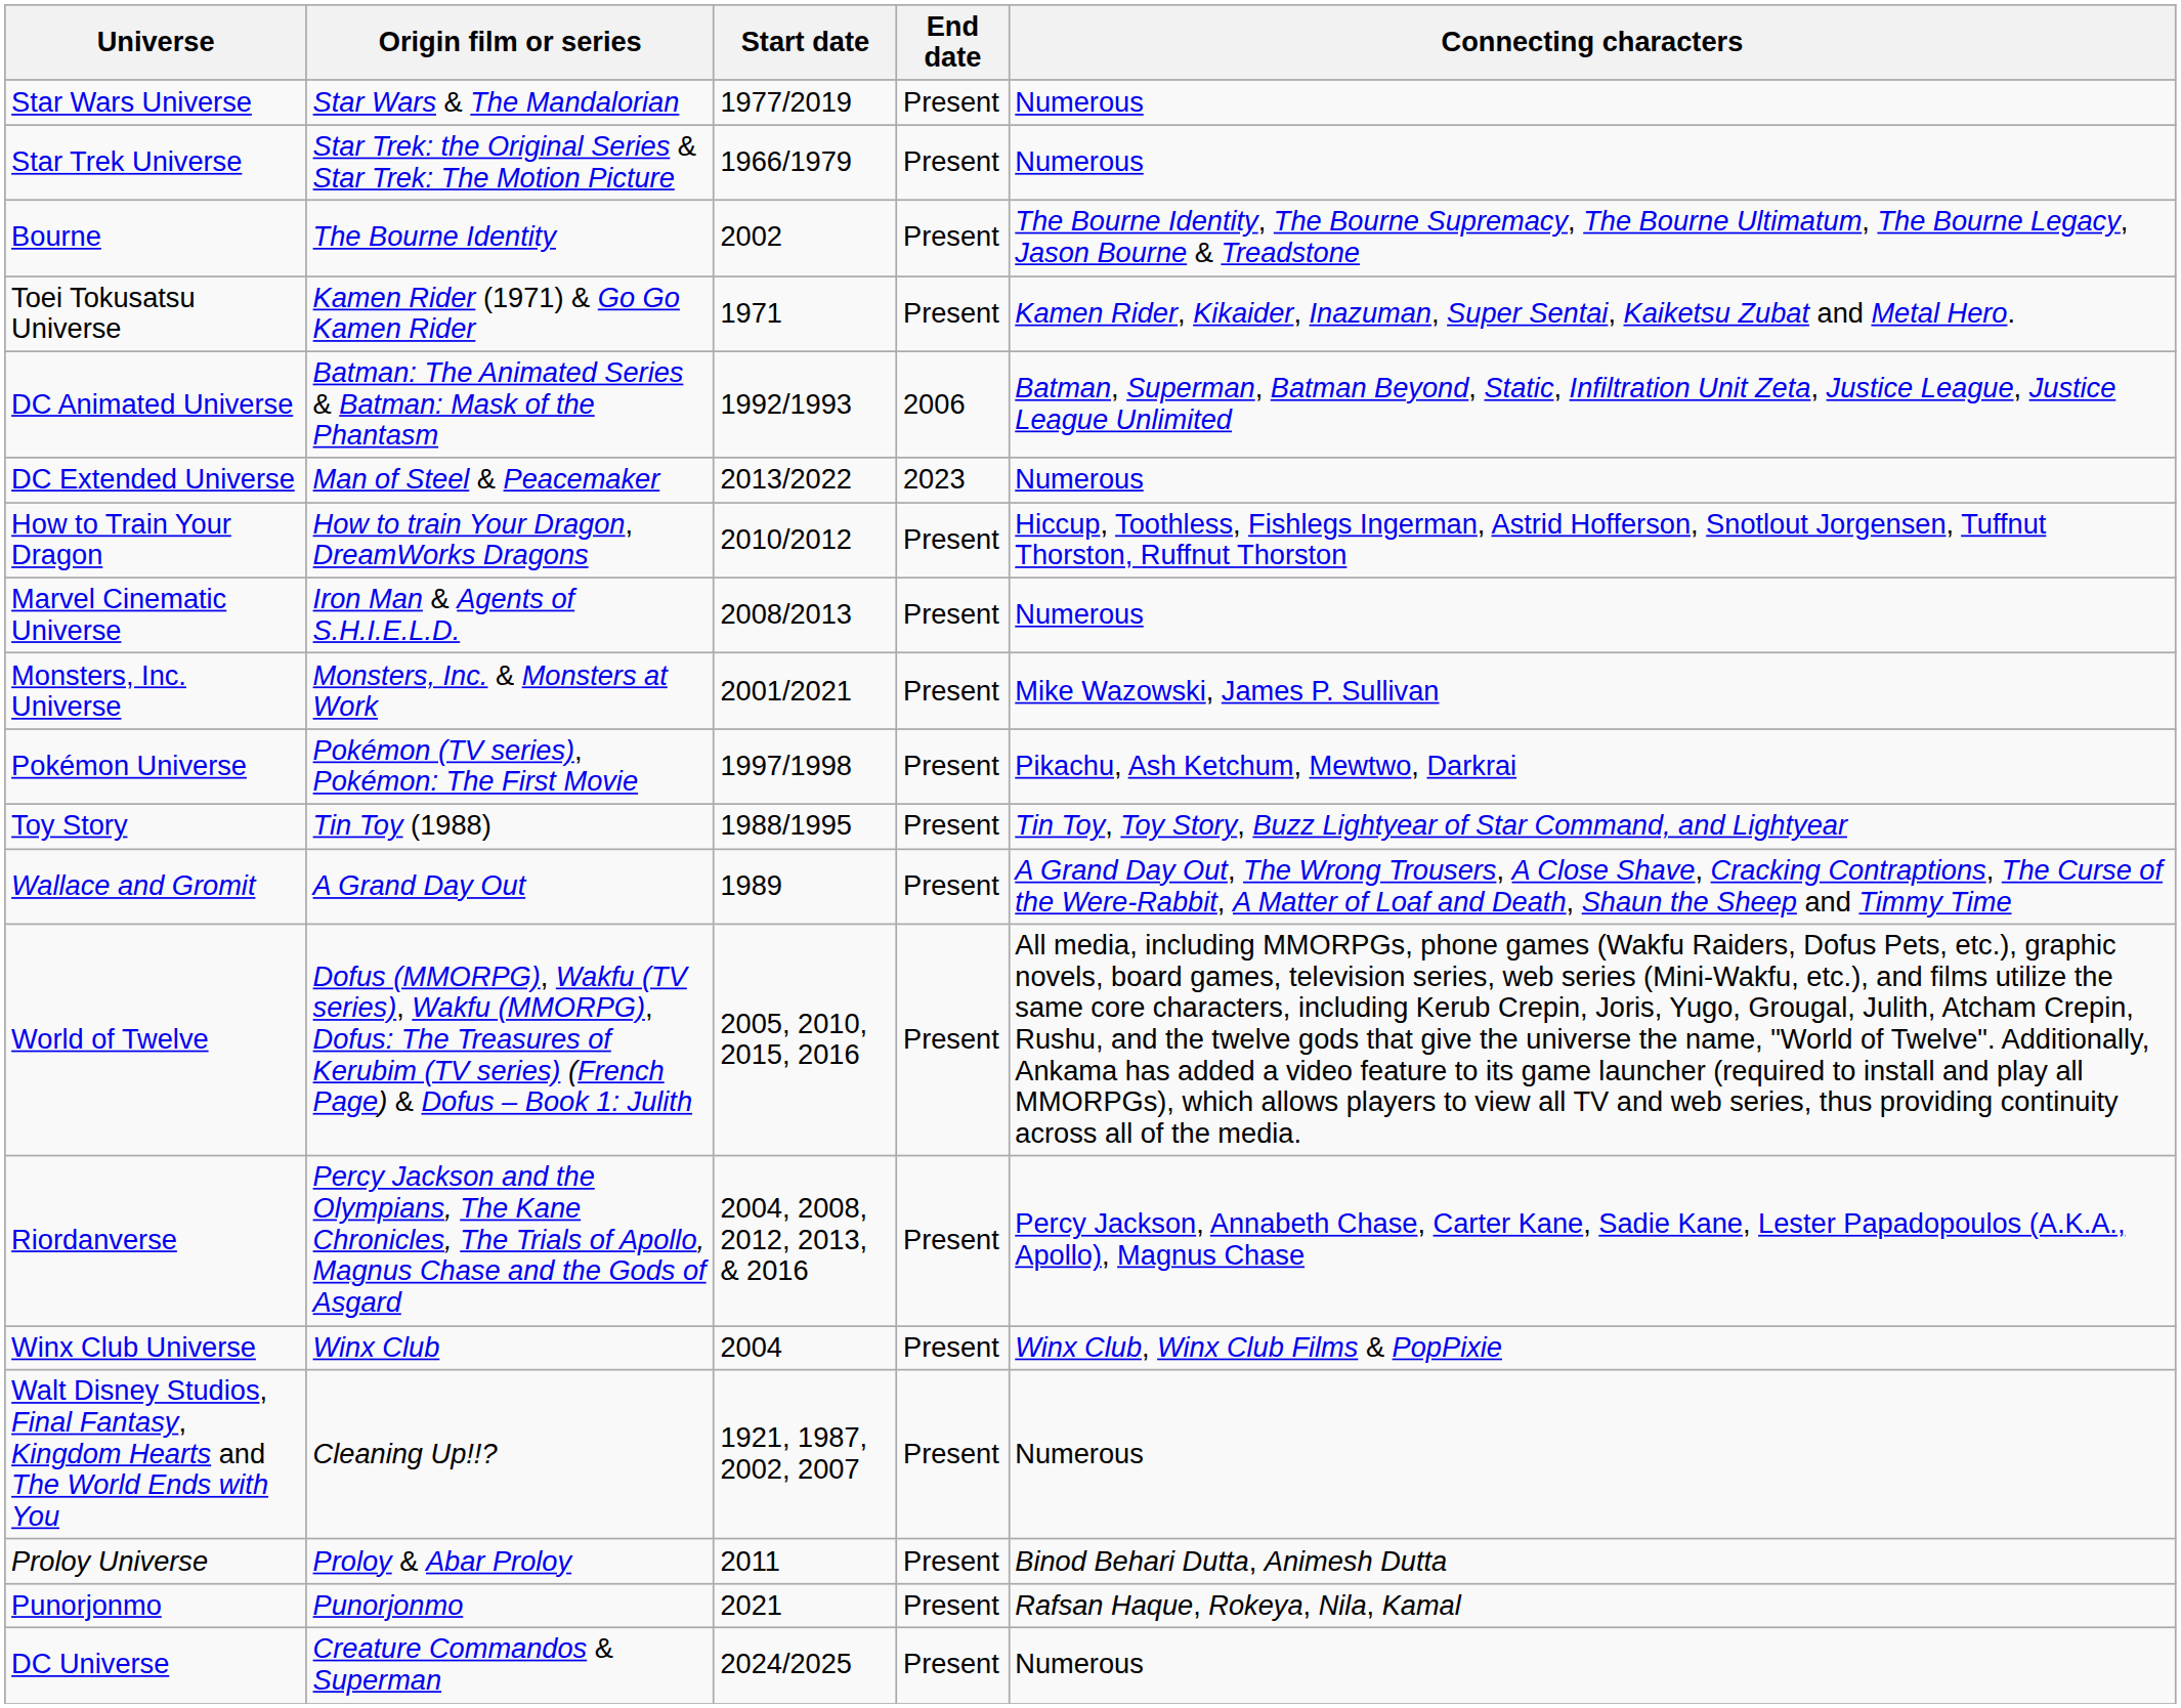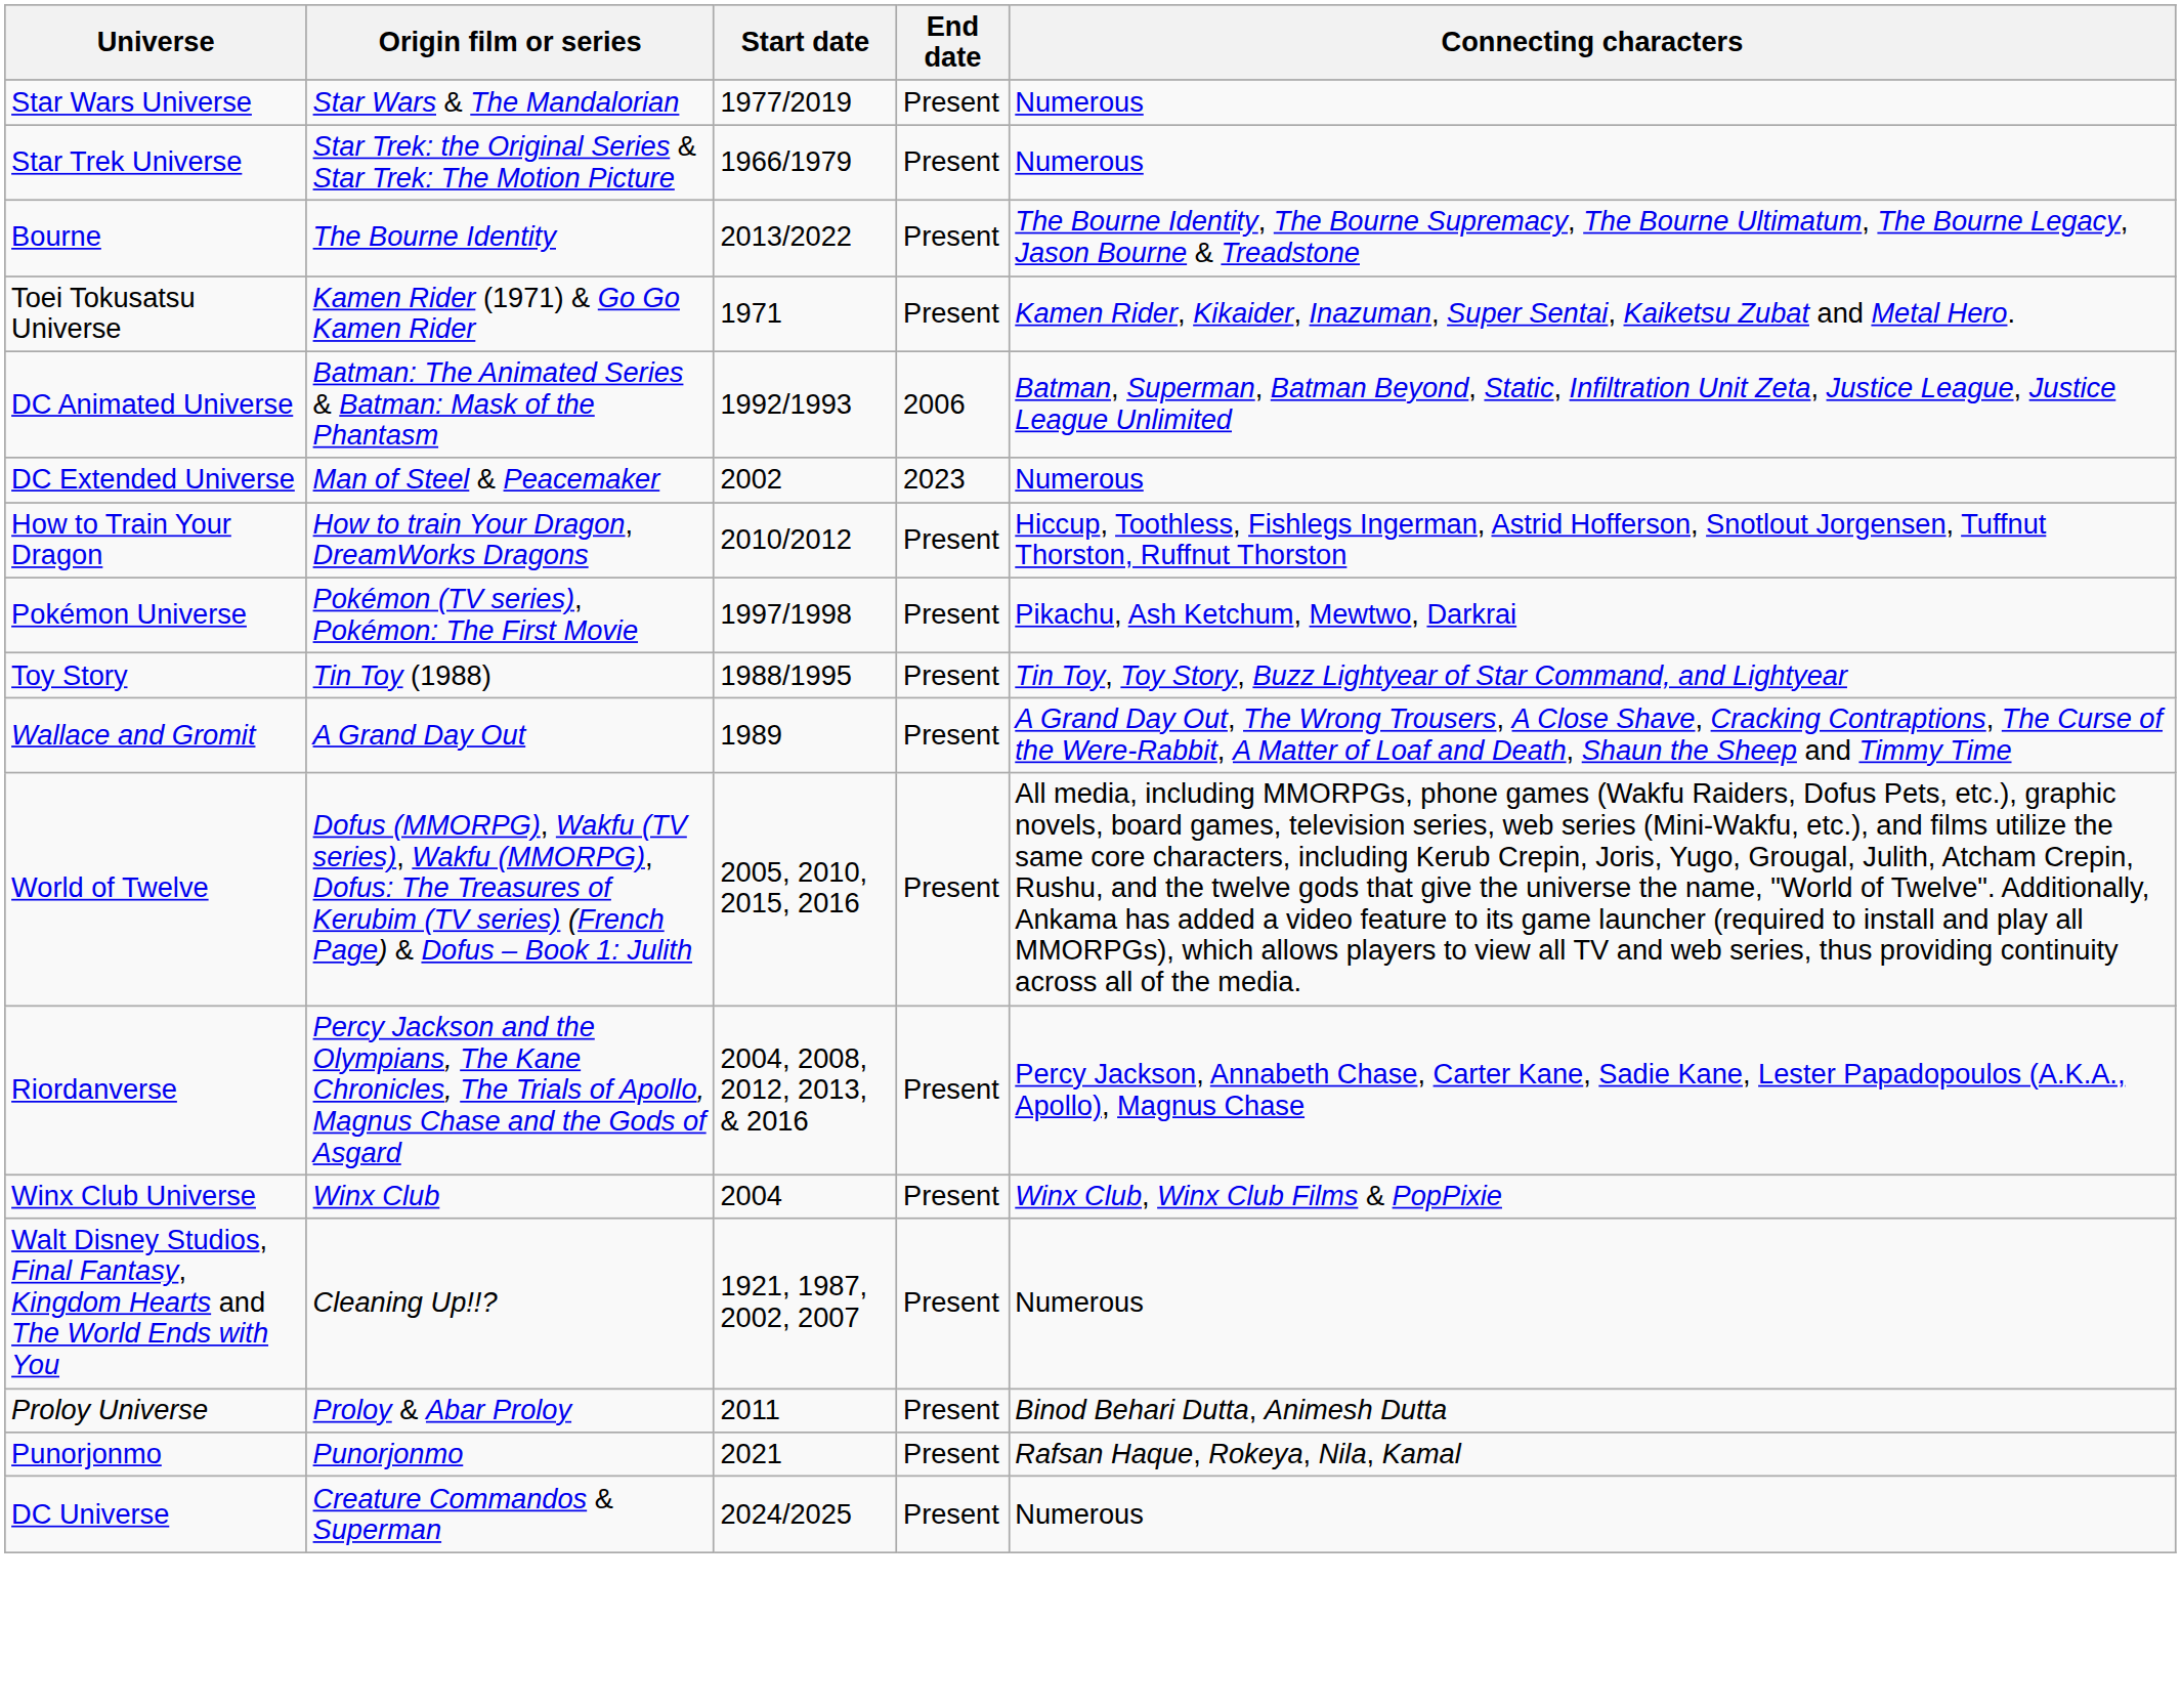 <table class="wikitable sortable">
 <tr>
 <th>Universe</th>
 <th>Origin film or series</th>
 <th>Start date</th>
 <th>End date</th>
 <th>Connecting characters</th>
 </tr>
 <tr>
 <td><a href='#'>Star Wars Universe</a></td>
 <td><em><a href='#'>Star Wars</a></em> & <em><a href='#'>The Mandalorian</a></em></td>
 <td>1977/2019</td>
 <td>Present</td>
 <td><a href='#'>Numerous</a></td>
 </tr>
 <tr>
 <td><a href='#'>Star Trek Universe</a></td>
 <td><em><a href='#'>Star Trek: the Original Series</a></em> & <em><a href='#'>Star Trek: The Motion Picture</a></em></td>
 <td>1966/1979</td>
 <td>Present</td>
 <td><a href='#'>Numerous</a></td>
 </tr>
 <tr>
 <td><a href='#'>Bourne</a></td>
 <td><em><a href='#'>The Bourne Identity</a></em></td>
-<td>2002</td>
+<td>2013/2022</td>
 <td>Present</td>
 <td><em><a href='#'>The Bourne Identity</a></em>, <em><a href='#'>The Bourne Supremacy</a></em>, <em><a href='#'>The Bourne Ultimatum</a></em>, <em><a href='#'>The Bourne Legacy</a></em>, <em><a href='#'>Jason Bourne</a></em> & <em><a href='#'>Treadstone</a></em></td>
 </tr>
 <tr>
 <td>Toei Tokusatsu Universe</td>
 <td><em><a href='#'>Kamen Rider</a></em> (1971) & <em><a href='#'>Go Go Kamen Rider</a></em></td>
 <td>1971</td>
 <td>Present</td>
 <td><em><a href='#'>Kamen Rider</a></em>, <em><a href='#'>Kikaider</a></em>, <em><a href='#'>Inazuman</a></em>, <em><a href='#'>Super Sentai</a></em>, <em><a href='#'>Kaiketsu Zubat</a></em> and <em><a href='#'>Metal Hero</a></em>.</td>
 </tr>
 <tr>
 <td><a href='#'>DC Animated Universe</a></td>
 <td><em><a href='#'>Batman: The Animated Series</a></em> & <em><a href='#'>Batman: Mask of the Phantasm</a></em></td>
 <td>1992/1993</td>
 <td>2006</td>
 <td><em><a href='#'>Batman</a></em>, <em><a href='#'>Superman</a></em>, <em><a href='#'>Batman Beyond</a></em>, <em><a href='#'>Static</a></em>, <em><a href='#'>Infiltration Unit Zeta</a></em>, <em><a href='#'>Justice League</a></em>, <em><a href='#'>Justice League Unlimited</a></em></td>
 </tr>
 <tr>
 <td><a href='#'>DC Extended Universe</a></td>
 <td><em><a href='#'>Man of Steel</a></em> & <em><a href='#'>Peacemaker</a></em></td>
-<td>2013/2022</td>
+<td>2002</td>
 <td>2023</td>
 <td><a href='#'>Numerous</a></td>
 </tr>
 <tr>
 <td><a href='#'>How to Train Your Dragon</a></td>
 <td><em><a href='#'>How to train Your Dragon</a></em>, <em><a href='#'>DreamWorks Dragons</a></em></td>
 <td>2010/2012</td>
 <td>Present</td>
 <td><a href='#'>Hiccup</a>, <a href='#'>Toothless</a>, <a href='#'>Fishlegs Ingerman</a>, <a href='#'>Astrid Hofferson</a>, <a href='#'>Snotlout Jorgensen</a>, <a href='#'>Tuffnut Thorston, Ruffnut Thorston</a></td>
-</tr>
-<tr>
-<td><a href='#'>Marvel Cinematic Universe</a></td>
-<td><em><a href='#'>Iron Man</a></em> & <em><a href='#'>Agents of S.H.I.E.L.D.</a></em></td>
-<td>2008/2013</td>
-<td>Present</td>
-<td><a href='#'>Numerous</a></td>
-</tr>
-<tr>
-<td><a href='#'>Monsters, Inc. Universe</a></td>
-<td><em><a href='#'>Monsters, Inc.</a></em> & <em><a href='#'>Monsters at Work</a></em></td>
-<td>2001/2021</td>
-<td>Present</td>
-<td><a href='#'>Mike Wazowski</a>, <a href='#'>James P. Sullivan</a></td>
 </tr>
 <tr>
 <td><a href='#'>Pokémon Universe</a></td>
 <td><em><a href='#'>Pokémon (TV series)</a></em>, <em><a href='#'>Pokémon: The First Movie</a></em></td>
 <td>1997/1998</td>
 <td>Present</td>
 <td><a href='#'>Pikachu</a>, <a href='#'>Ash Ketchum</a>, <a href='#'>Mewtwo</a>, <a href='#'>Darkrai</a></td>
 </tr>
 <tr>
 <td><a href='#'>Toy Story</a></td>
 <td><em><a href='#'>Tin Toy</a></em> (1988)</td>
 <td>1988/1995</td>
 <td>Present</td>
 <td><em><a href='#'>Tin Toy</a></em>, <em><a href='#'>Toy Story</a></em>, <em><a href='#'>Buzz Lightyear of Star Command, and Lightyear</a></em></td>
 </tr>
 <tr>
 <td><em><a href='#'>Wallace and Gromit</a></em></td>
 <td><em><a href='#'>A Grand Day Out</a></em></td>
 <td>1989</td>
 <td>Present</td>
 <td><em><a href='#'>A Grand Day Out</a></em>, <em><a href='#'>The Wrong Trousers</a></em>, <em><a href='#'>A Close Shave</a></em>, <em><a href='#'>Cracking Contraptions</a></em>, <em><a href='#'>The Curse of the Were-Rabbit</a></em>, <em><a href='#'>A Matter of Loaf and Death</a></em>, <em><a href='#'>Shaun the Sheep</a></em> and <em><a href='#'>Timmy Time</a></em></td>
 </tr>
 <tr>
 <td><a href='#'>World of Twelve</a></td>
 <td><em><a href='#'>Dofus (MMORPG)</a></em>, <em><a href='#'>Wakfu (TV series)</a></em>, <em><a href='#'>Wakfu (MMORPG)</a></em>, <em><a href='#'>Dofus: The Treasures of Kerubim (TV series)</a> (<a href='#'>French Page</a>)</em> & <em><a href='#'>Dofus – Book 1: Julith</a></em></td>
 <td>2005, 2010, 2015, 2016</td>
 <td>Present</td>
 <td>All media, including MMORPGs, phone games (Wakfu Raiders, Dofus Pets, etc.), graphic novels, board games, television series, web series (Mini-Wakfu, etc.), and films utilize the same core characters, including Kerub Crepin, Joris, Yugo, Grougal, Julith, Atcham Crepin, Rushu, and the twelve gods that give the universe the name, "World of Twelve". Additionally, Ankama has added a video feature to its game launcher (required to install and play all MMORPGs), which allows players to view all TV and web series, thus providing continuity across all of the media.</td>
 </tr>
 <tr>
 <td><a href='#'>Riordanverse</a></td>
 <td><em><a href='#'>Percy Jackson and the Olympians</a>, <a href='#'>The Kane Chronicles</a>, <a href='#'>The Trials of Apollo</a>, <a href='#'>Magnus Chase and the Gods of Asgard</a></em></td>
 <td>2004, 2008, 2012, 2013, & 2016</td>
 <td>Present</td>
 <td><a href='#'>Percy Jackson</a>, <a href='#'>Annabeth Chase</a>, <a href='#'>Carter Kane</a>, <a href='#'>Sadie Kane</a>, <a href='#'>Lester Papadopoulos (A.K.A., Apollo)</a>, <a href='#'>Magnus Chase</a></td>
 </tr>
 <tr>
 <td><a href='#'>Winx Club Universe</a></td>
 <td><em><a href='#'>Winx Club</a></em></td>
 <td>2004</td>
 <td>Present</td>
 <td><em><a href='#'>Winx Club</a></em>, <em><a href='#'>Winx Club Films</a></em> & <em><a href='#'>PopPixie</a></em></td>
 </tr>
 <tr>
 <td><a href='#'>Walt Disney Studios</a>, <em><a href='#'>Final Fantasy</a></em>, <em><a href='#'>Kingdom Hearts</a></em> and <em><a href='#'>The World Ends with You</a></em></td>
 <td><em>Cleaning Up!!?</em></td>
 <td>1921, 1987, 2002, 2007</td>
 <td>Present</td>
 <td>Numerous</td>
 </tr>
 <tr>
 <td><em>Proloy Universe</em></td>
 <td><em><a href='#'>Proloy</a></em> & <em><a href='#'>Abar Proloy</a></em></td>
 <td>2011</td>
 <td>Present</td>
 <td><em>Binod Behari Dutta</em>, <em>Animesh Dutta</em></td>
 </tr>
 <tr>
 <td><a href='#'>Punorjonmo</a></td>
 <td><em><a href='#'>Punorjonmo</a></em></td>
 <td>2021</td>
 <td>Present</td>
 <td><em>Rafsan Haque</em>, <em>Rokeya</em>, <em>Nila</em>, <em>Kamal</em></td>
 </tr>
 <tr>
 <td><a href='#'>DC Universe</a></td>
 <td><em><a href='#'>Creature Commandos</a></em> & <em><a href='#'>Superman</a></em></td>
 <td>2024/2025</td>
 <td>Present</td>
 <td>Numerous</td>
 </tr>
 </table>
